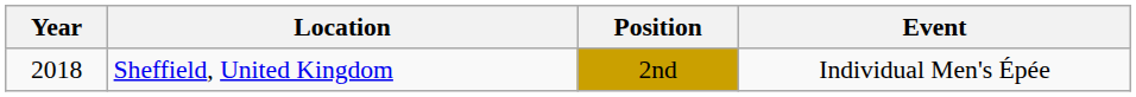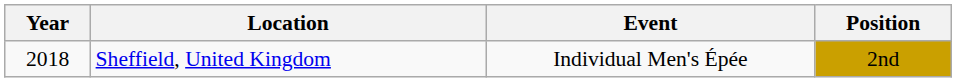 <table class="wikitable" width="50%" style="font-size:90%; text-align:center;">
 <tr>
 <th>Year</th>
 <th>Location</th>
+<th>Event</th>
 <th>Position</th>
-<th>Event</th>
 </tr>
 <tr>
 <td>2018</td>
 <td rowspan="1" align="left"> <a href='#'>Sheffield</a>, <a href='#'>United Kingdom</a></td>
+<td>Individual Men's Épée</td>
 <td bgcolor="caramel">2nd</td>
-<td>Individual Men's Épée</td>
 </tr>
 </table>
